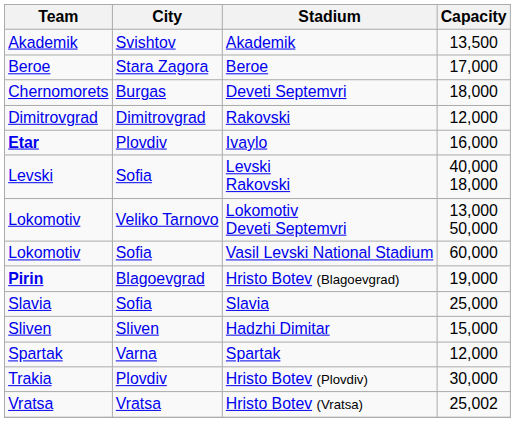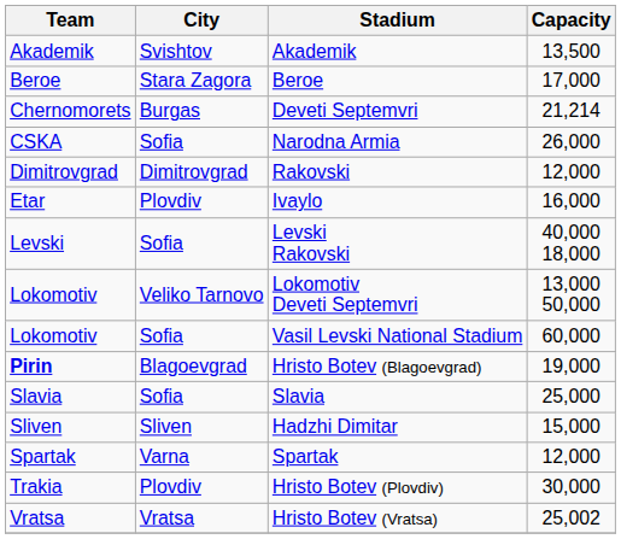 <table class="wikitable sortable">
 <tr>
 <th>Team</th>
 <th>City</th>
 <th>Stadium</th>
 <th>Capacity</th>
 </tr>
 <tr>
 <td><a href='#'>Akademik</a></td>
 <td><a href='#'>Svishtov</a></td>
 <td><a href='#'>Akademik</a></td>
 <td align=center>13,500</td>
 </tr>
 <tr>
 <td><a href='#'>Beroe</a></td>
 <td><a href='#'>Stara Zagora</a></td>
 <td><a href='#'>Beroe</a></td>
 <td align=center>17,000</td>
 </tr>
 <tr>
 <td><a href='#'>Chernomorets</a></td>
 <td><a href='#'>Burgas</a></td>
 <td><a href='#'>Deveti Septemvri</a></td>
-<td align=center>18,000</td>
+<td align=center>21,214</td>
+</tr>
+<tr>
+<td><a href='#'>CSKA</a></td>
+<td><a href='#'>Sofia</a></td>
+<td><a href='#'>Narodna Armia</a></td>
+<td align=center>26,000</td>
 </tr>
 <tr>
 <td><a href='#'>Dimitrovgrad</a></td>
 <td><a href='#'>Dimitrovgrad</a></td>
 <td><a href='#'>Rakovski</a></td>
 <td align=center>12,000</td>
 </tr>
 <tr>
-<td><strong><a href='#'>Etar</a></strong></td>
+<td><a href='#'>Etar</a></td>
 <td><a href='#'>Plovdiv</a></td>
 <td><a href='#'>Ivaylo</a></td>
 <td align="center">16,000</td>
 </tr>
 <tr>
 <td><a href='#'>Levski</a></td>
 <td><a href='#'>Sofia</a></td>
 <td><a href='#'>Levski</a><br><a href='#'>Rakovski</a></td>
 <td align="center">40,000<br>18,000</td>
 </tr>
 <tr>
 <td><a href='#'>Lokomotiv</a></td>
 <td><a href='#'>Veliko Tarnovo</a></td>
 <td><a href='#'>Lokomotiv</a><br><a href='#'>Deveti Septemvri</a></td>
 <td align="center">13,000<br>50,000</td>
 </tr>
 <tr>
 <td><a href='#'>Lokomotiv</a></td>
 <td><a href='#'>Sofia</a></td>
 <td><a href='#'>Vasil Levski National Stadium</a></td>
 <td align="center">60,000</td>
 </tr>
 <tr>
 <td><strong><a href='#'>Pirin</a></strong></td>
 <td><a href='#'>Blagoevgrad</a></td>
 <td><a href='#'>Hristo Botev</a> <small>(Blagoevgrad)</small></td>
 <td align="center">19,000</td>
 </tr>
 <tr>
 <td><a href='#'>Slavia</a></td>
 <td><a href='#'>Sofia</a></td>
 <td><a href='#'>Slavia</a></td>
 <td align=center>25,000</td>
 </tr>
 <tr>
 <td><a href='#'>Sliven</a></td>
 <td><a href='#'>Sliven</a></td>
 <td><a href='#'>Hadzhi Dimitar</a></td>
 <td align=center>15,000</td>
 </tr>
 <tr>
 <td><a href='#'>Spartak</a></td>
 <td><a href='#'>Varna</a></td>
 <td><a href='#'>Spartak</a></td>
 <td align=center>12,000</td>
 </tr>
 <tr>
 <td><a href='#'>Trakia</a></td>
 <td><a href='#'>Plovdiv</a></td>
 <td><a href='#'>Hristo Botev</a> <small>(Plovdiv)</small></td>
 <td align="center">30,000</td>
 </tr>
 <tr>
 <td><a href='#'>Vratsa</a></td>
 <td><a href='#'>Vratsa</a></td>
 <td><a href='#'>Hristo Botev</a> <small>(Vratsa)</small></td>
 <td align=center>25,002</td>
 </tr>
 <tr>
 </tr>
 </table>
